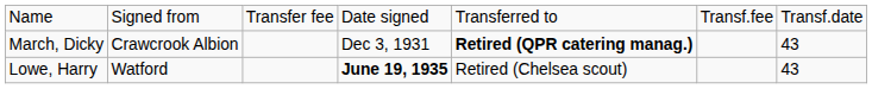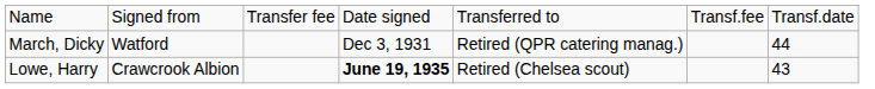 <table class="wikitable">
 <tr>
 <td>Name</td>
 <td>Signed from</td>
 <td>Transfer fee</td>
 <td>Date signed</td>
 <td>Transferred to</td>
 <td>Transf.fee</td>
 <td>Transf.date</td>
 </tr>
 <tr>
 <td>March, Dicky</td>
-<td>Crawcrook Albion</td>
+<td>Watford</td>
 <td></td>
 <td>Dec 3, 1931</td>
-<td><strong>Retired (QPR catering manag.)</strong></td>
+<td>Retired (QPR catering manag.)</td>
 <td></td>
-<td>43</td>
+<td>44</td>
 </tr>
 <tr>
 <td>Lowe, Harry</td>
-<td>Watford</td>
+<td>Crawcrook Albion</td>
 <td></td>
 <td><strong>June 19, 1935</strong></td>
 <td>Retired (Chelsea scout)</td>
 <td></td>
 <td>43</td>
 </tr>
 </table>
